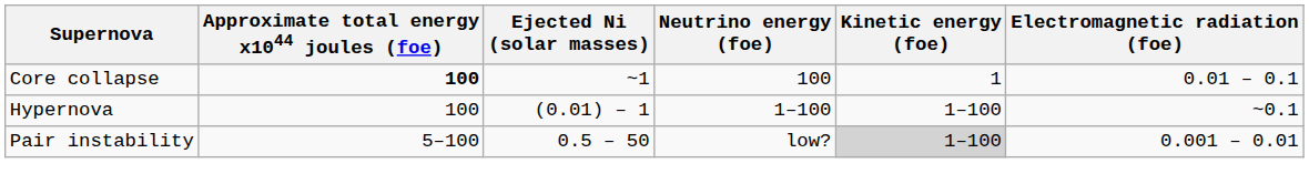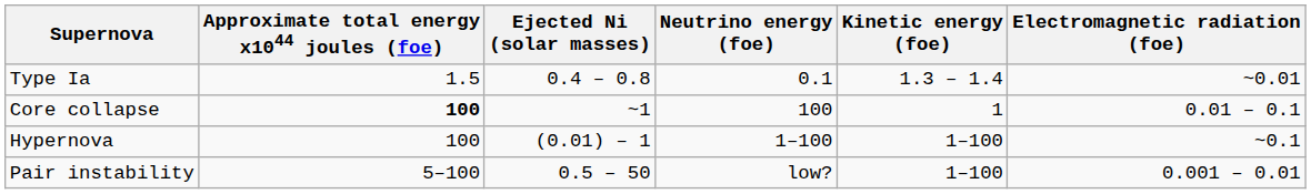 <table class="wikitable">
 <tr>
 <th>Supernova</th>
 <th>Approximate total energy<br>x10<sup>44</sup> joules (<a href='#'>foe</a>)</th>
 <th>Ejected Ni<br>(solar masses)</th>
 <th>Neutrino energy<br>(foe)</th>
 <th>Kinetic energy<br>(foe)</th>
 <th>Electromagnetic radiation<br>(foe)</th>
+</tr>
+<tr>
+<td>Type Ia</td>
+<td style="text-align:right">1.5</td>
+<td style="text-align:right">0.4 – 0.8</td>
+<td style="text-align:right">0.1</td>
+<td style="text-align:right">1.3 – 1.4</td>
+<td style="text-align:right">~0.01</td>
 </tr>
 <tr>
 <td>Core collapse</td>
 <td style="text-align:right"><strong>100</strong></td>
 <td style="text-align:right">~1</td>
 <td style="text-align:right">100</td>
 <td style="text-align:right">1</td>
 <td style="text-align:right">0.01 – 0.1</td>
 </tr>
 <tr>
 <td>Hypernova</td>
 <td style="text-align:right">100</td>
 <td style="text-align:right">(0.01) – 1</td>
 <td style="text-align:right">1–100</td>
 <td style="text-align:right">1–100</td>
 <td style="text-align:right">~0.1</td>
 </tr>
 <tr>
 <td>Pair instability</td>
 <td style="text-align:right">5–100</td>
 <td style="text-align:right">0.5 – 50</td>
 <td style="text-align:right">low?</td>
-<td style="background: lightgrey; text-align:right">1–100</td>
+<td style="text-align:right">1–100</td>
 <td style="text-align:right">0.001 – 0.01</td>
 </tr>
 </table>
